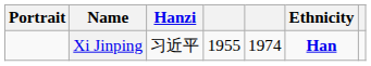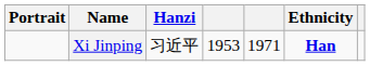 <table class="wikitable unsortable" style=text-align:center>
 <tr>
 <th scope="col">Portrait</th>
 <th scope="col">Name</th>
 <th scope="col"><a href='#'>Hanzi</a></th>
 <th scope="col"></th>
 <th scope="col"></th>
 <th scope="col">Ethnicity</th>
 <th scope=col class="unsortable"></th>
 </tr>
 <tr>
 <td></td>
 <th align="center" scope="row" style="font-weight:normal;"><a href='#'>Xi Jinping</a></th>
 <td data-sort-value="2">习近平</td>
-<td>1955</td>
-<td>1974</td>
+<td>1953</td>
+<td>1971</td>
 <td><strong><a href='#'>Han</a></strong></td>
 <td></td>
 </tr>
 </table>
